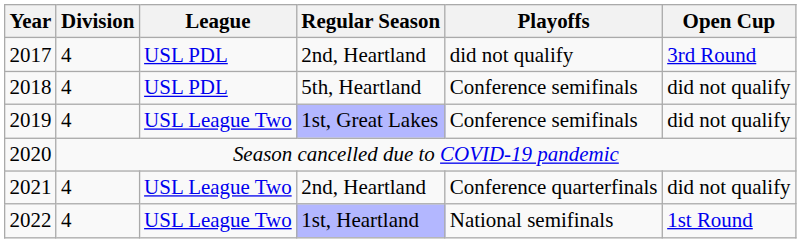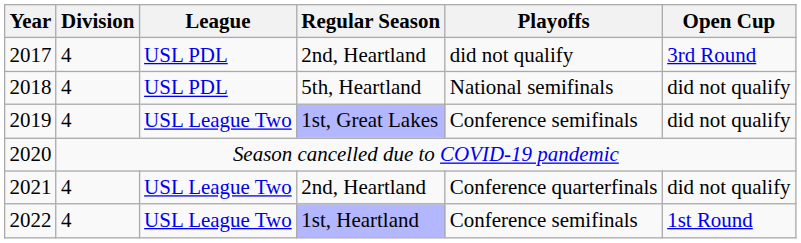 <table class="wikitable">
 <tr>
 <th>Year</th>
 <th>Division</th>
 <th>League</th>
 <th>Regular Season</th>
 <th>Playoffs</th>
 <th>Open Cup</th>
 </tr>
 <tr>
 <td>2017</td>
 <td>4</td>
 <td><a href='#'>USL PDL</a></td>
 <td>2nd, Heartland</td>
 <td>did not qualify</td>
 <td><a href='#'>3rd Round</a></td>
 </tr>
 <tr>
 <td>2018</td>
 <td>4</td>
 <td><a href='#'>USL PDL</a></td>
 <td>5th, Heartland</td>
-<td>Conference semifinals</td>
+<td>National semifinals</td>
 <td>did not qualify</td>
 </tr>
 <tr>
 <td>2019</td>
 <td>4</td>
 <td><a href='#'>USL League Two</a></td>
 <td bgcolor="B3B7FF">1st, Great Lakes</td>
 <td>Conference semifinals</td>
 <td>did not qualify</td>
 </tr>
 <tr>
 <td>2020</td>
 <td colspan=5 align=center><em>Season cancelled due to <a href='#'>COVID-19 pandemic</a></em></td>
 </tr>
 <tr>
 <td>2021</td>
 <td>4</td>
 <td><a href='#'>USL League Two</a></td>
 <td>2nd, Heartland</td>
 <td>Conference quarterfinals</td>
 <td>did not qualify</td>
 </tr>
 <tr>
 <td>2022</td>
 <td>4</td>
 <td><a href='#'>USL League Two</a></td>
 <td bgcolor="B3B7FF">1st, Heartland</td>
-<td>National semifinals</td>
+<td>Conference semifinals</td>
 <td><a href='#'>1st Round</a></td>
 </tr>
 </table>
